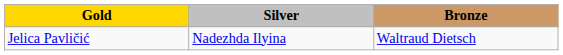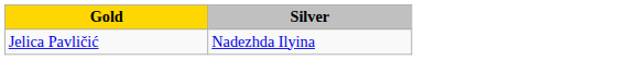 <table class="wikitable" style="text-align:left">
 <tr align="center">
 <td width=200 bgcolor=gold><strong>Gold</strong></td>
 <td width=200 bgcolor=silver><strong>Silver</strong></td>
-<td width=200 bgcolor=CC9966><strong>Bronze</strong></td>
 </tr>
 <tr>
 <td><a href='#'>Jelica Pavličić</a><br><em></em></td>
 <td><a href='#'>Nadezhda Ilyina</a><br><em></em></td>
-<td><a href='#'>Waltraud Dietsch</a><br><em></em></td>
 </tr>
 </table>
